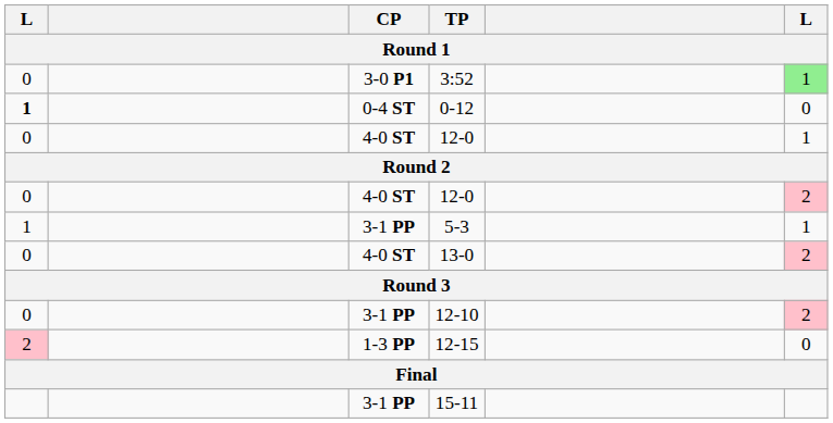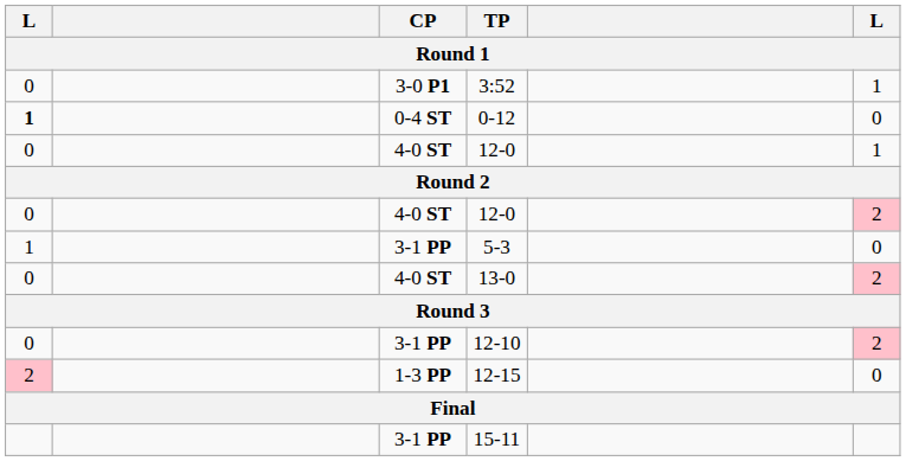 <table class="wikitable" style="text-align: center;" |>
 <tr>
 <th width="30">L</th>
 <th width="250"></th>
 <th width="62">CP</th>
 <th width="40">TP</th>
 <th width="250"></th>
 <th width="30">L</th>
 </tr>
 <tr>
 <th colspan="7">Round 1</th>
 </tr>
 <tr>
 <td>0</td>
 <td style="text-align:left;"><strong></strong></td>
 <td>3-0 <strong>P1</strong></td>
 <td>3:52</td>
 <td style="text-align:left;"></td>
-<td style="background: lightgreen;">1</td>
+<td>1</td>
 </tr>
 <tr>
 <td><strong>1</strong></td>
 <td style="text-align:left;"></td>
 <td>0-4 <strong>ST</strong></td>
 <td>0-12</td>
 <td style="text-align:left;"><strong></strong></td>
 <td>0</td>
 </tr>
 <tr>
 <td>0</td>
 <td style="text-align:left;"><strong></strong></td>
 <td>4-0 <strong>ST</strong></td>
 <td>12-0</td>
 <td style="text-align:left;"></td>
 <td>1</td>
 </tr>
 <tr>
 <th colspan="7">Round 2</th>
 </tr>
 <tr>
 <td>0</td>
 <td style="text-align:left;"><strong></strong></td>
 <td>4-0 <strong>ST</strong></td>
 <td>12-0</td>
 <td style="text-align:left;"></td>
 <td bgcolor=pink>2</td>
 </tr>
 <tr>
 <td>1</td>
 <td style="text-align:left;"><strong></strong></td>
 <td>3-1 <strong>PP</strong></td>
 <td>5-3</td>
 <td style="text-align:left;"></td>
-<td>1</td>
+<td>0</td>
 </tr>
 <tr>
 <td>0</td>
 <td style="text-align:left;"><strong></strong></td>
 <td>4-0 <strong>ST</strong></td>
 <td>13-0</td>
 <td style="text-align:left;"></td>
 <td bgcolor=pink>2</td>
 </tr>
 <tr>
 <th colspan="7">Round 3</th>
 </tr>
 <tr>
 <td>0</td>
 <td style="text-align:left;"><strong></strong></td>
 <td>3-1 <strong>PP</strong></td>
 <td>12-10</td>
 <td style="text-align:left;"></td>
 <td bgcolor=pink>2</td>
 </tr>
 <tr>
 <td bgcolor=pink>2</td>
 <td style="text-align:left;"></td>
 <td>1-3 <strong>PP</strong></td>
 <td>12-15</td>
 <td style="text-align:left;"><strong></strong></td>
 <td>0</td>
 </tr>
 <tr>
 <th colspan="7">Final</th>
 </tr>
 <tr>
 <td></td>
 <td style="text-align:left;"><strong></strong></td>
 <td>3-1 <strong>PP</strong></td>
 <td>15-11</td>
 <td style="text-align:left;"></td>
 <td></td>
 </tr>
 </table>
